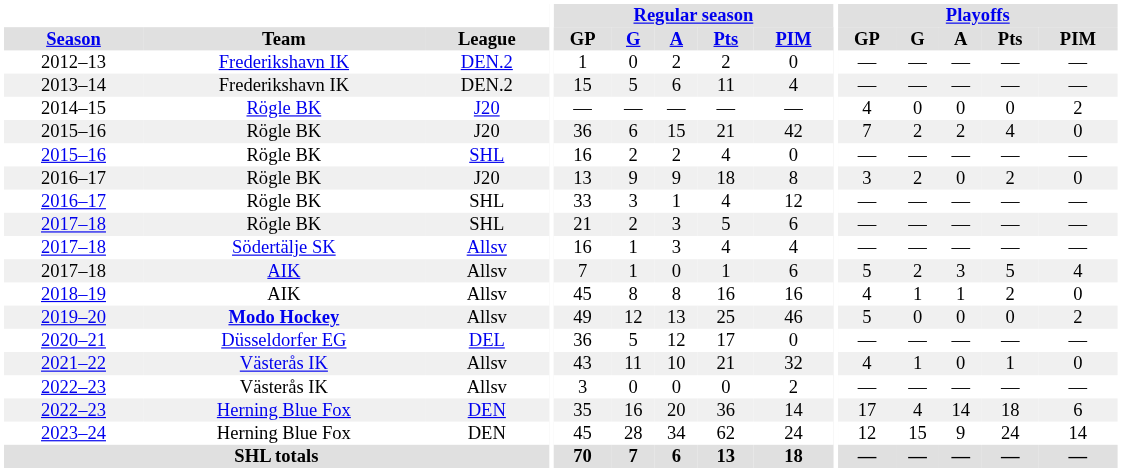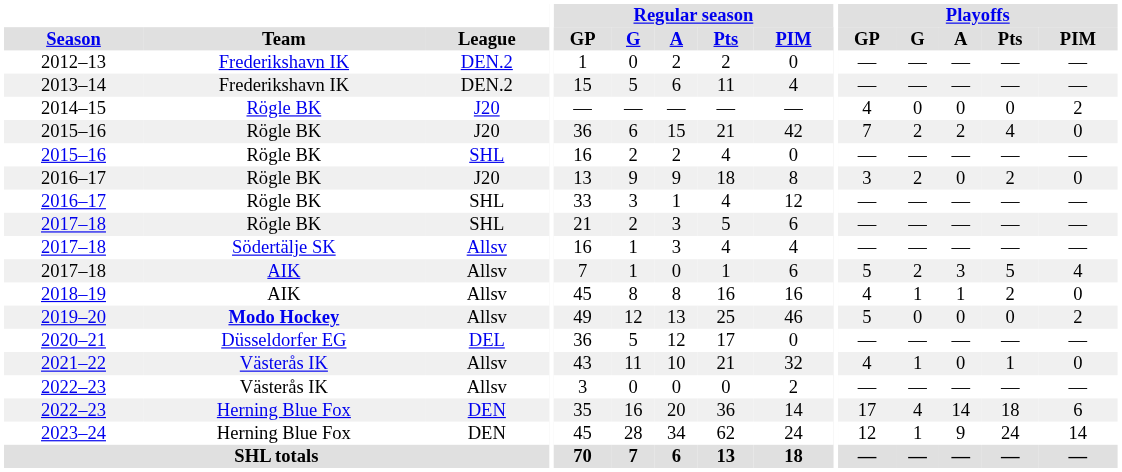 <table border="0" cellpadding="1" cellspacing="0" style="text-align:center; width:60em">
 <tr bgcolor="#e0e0e0">
 <th colspan="3" bgcolor="#ffffff"></th>
 <th rowspan="99" bgcolor="#ffffff"></th>
 <th colspan="5"><a href='#'>Regular season</a></th>
 <th rowspan="99" bgcolor="#ffffff"></th>
 <th colspan="5"><a href='#'>Playoffs</a></th>
 </tr>
 <tr bgcolor="#e0e0e0">
 <th><a href='#'>Season</a></th>
 <th>Team</th>
 <th>League</th>
 <th>GP</th>
 <th><a href='#'>G</a></th>
 <th><a href='#'>A</a></th>
 <th><a href='#'>Pts</a></th>
 <th><a href='#'>PIM</a></th>
 <th>GP</th>
 <th>G</th>
 <th>A</th>
 <th>Pts</th>
 <th>PIM</th>
 </tr>
 <tr>
 <td>2012–13</td>
 <td><a href='#'>Frederikshavn IK</a></td>
 <td><a href='#'>DEN.2</a></td>
 <td>1</td>
 <td>0</td>
 <td>2</td>
 <td>2</td>
 <td>0</td>
 <td>—</td>
 <td>—</td>
 <td>—</td>
 <td>—</td>
 <td>—</td>
 </tr>
 <tr bgcolor="#f0f0f0">
 <td>2013–14</td>
 <td>Frederikshavn IK</td>
 <td>DEN.2</td>
 <td>15</td>
 <td>5</td>
 <td>6</td>
 <td>11</td>
 <td>4</td>
 <td>—</td>
 <td>—</td>
 <td>—</td>
 <td>—</td>
 <td>—</td>
 </tr>
 <tr>
 <td>2014–15</td>
 <td><a href='#'>Rögle BK</a></td>
 <td><a href='#'>J20</a></td>
 <td>—</td>
 <td>—</td>
 <td>—</td>
 <td>—</td>
 <td>—</td>
 <td>4</td>
 <td>0</td>
 <td>0</td>
 <td>0</td>
 <td>2</td>
 </tr>
 <tr bgcolor="#f0f0f0">
 <td>2015–16</td>
 <td>Rögle BK</td>
 <td>J20</td>
 <td>36</td>
 <td>6</td>
 <td>15</td>
 <td>21</td>
 <td>42</td>
 <td>7</td>
 <td>2</td>
 <td>2</td>
 <td>4</td>
 <td>0</td>
 </tr>
 <tr>
 <td><a href='#'>2015–16</a></td>
 <td>Rögle BK</td>
 <td><a href='#'>SHL</a></td>
 <td>16</td>
 <td>2</td>
 <td>2</td>
 <td>4</td>
 <td>0</td>
 <td>—</td>
 <td>—</td>
 <td>—</td>
 <td>—</td>
 <td>—</td>
 </tr>
 <tr bgcolor="#f0f0f0">
 <td>2016–17</td>
 <td>Rögle BK</td>
 <td>J20</td>
 <td>13</td>
 <td>9</td>
 <td>9</td>
 <td>18</td>
 <td>8</td>
 <td>3</td>
 <td>2</td>
 <td>0</td>
 <td>2</td>
 <td>0</td>
 </tr>
 <tr>
 <td><a href='#'>2016–17</a></td>
 <td>Rögle BK</td>
 <td>SHL</td>
 <td>33</td>
 <td>3</td>
 <td>1</td>
 <td>4</td>
 <td>12</td>
 <td>—</td>
 <td>—</td>
 <td>—</td>
 <td>—</td>
 <td>—</td>
 </tr>
 <tr bgcolor="#f0f0f0">
 <td><a href='#'>2017–18</a></td>
 <td>Rögle BK</td>
 <td>SHL</td>
 <td>21</td>
 <td>2</td>
 <td>3</td>
 <td>5</td>
 <td>6</td>
 <td>—</td>
 <td>—</td>
 <td>—</td>
 <td>—</td>
 <td>—</td>
 </tr>
 <tr>
 <td><a href='#'>2017–18</a></td>
 <td><a href='#'>Södertälje SK</a></td>
 <td><a href='#'>Allsv</a></td>
 <td>16</td>
 <td>1</td>
 <td>3</td>
 <td>4</td>
 <td>4</td>
 <td>—</td>
 <td>—</td>
 <td>—</td>
 <td>—</td>
 <td>—</td>
 </tr>
 <tr bgcolor="#f0f0f0">
 <td>2017–18</td>
 <td><a href='#'>AIK</a></td>
 <td>Allsv</td>
 <td>7</td>
 <td>1</td>
 <td>0</td>
 <td>1</td>
 <td>6</td>
 <td>5</td>
 <td>2</td>
 <td>3</td>
 <td>5</td>
 <td>4</td>
 </tr>
 <tr>
 <td><a href='#'>2018–19</a></td>
 <td>AIK</td>
 <td>Allsv</td>
 <td>45</td>
 <td>8</td>
 <td>8</td>
 <td>16</td>
 <td>16</td>
 <td>4</td>
 <td>1</td>
 <td>1</td>
 <td>2</td>
 <td>0</td>
 </tr>
 <tr bgcolor="#f0f0f0">
 <td><a href='#'>2019–20</a></td>
 <td><strong><a href='#'>Modo Hockey</a></strong></td>
 <td>Allsv</td>
 <td>49</td>
 <td>12</td>
 <td>13</td>
 <td>25</td>
 <td>46</td>
 <td>5</td>
 <td>0</td>
 <td>0</td>
 <td>0</td>
 <td>2</td>
 </tr>
 <tr>
 <td><a href='#'>2020–21</a></td>
 <td><a href='#'>Düsseldorfer EG</a></td>
 <td><a href='#'>DEL</a></td>
 <td>36</td>
 <td>5</td>
 <td>12</td>
 <td>17</td>
 <td>0</td>
 <td>—</td>
 <td>—</td>
 <td>—</td>
 <td>—</td>
 <td>—</td>
 </tr>
 <tr bgcolor="#f0f0f0">
 <td><a href='#'>2021–22</a></td>
 <td><a href='#'>Västerås IK</a></td>
 <td>Allsv</td>
 <td>43</td>
 <td>11</td>
 <td>10</td>
 <td>21</td>
 <td>32</td>
 <td>4</td>
 <td>1</td>
 <td>0</td>
 <td>1</td>
 <td>0</td>
 </tr>
 <tr>
 <td><a href='#'>2022–23</a></td>
 <td>Västerås IK</td>
 <td>Allsv</td>
 <td>3</td>
 <td>0</td>
 <td>0</td>
 <td>0</td>
 <td>2</td>
 <td>—</td>
 <td>—</td>
 <td>—</td>
 <td>—</td>
 <td>—</td>
 </tr>
 <tr bgcolor="#f0f0f0">
 <td><a href='#'>2022–23</a></td>
 <td><a href='#'>Herning Blue Fox</a></td>
 <td><a href='#'>DEN</a></td>
 <td>35</td>
 <td>16</td>
 <td>20</td>
 <td>36</td>
 <td>14</td>
 <td>17</td>
 <td>4</td>
 <td>14</td>
 <td>18</td>
 <td>6</td>
 </tr>
 <tr>
 <td><a href='#'>2023–24</a></td>
 <td>Herning Blue Fox</td>
 <td>DEN</td>
 <td>45</td>
 <td>28</td>
 <td>34</td>
 <td>62</td>
 <td>24</td>
 <td>12</td>
-<td>15</td>
+<td>1</td>
 <td>9</td>
 <td>24</td>
 <td>14</td>
 </tr>
 <tr bgcolor="#e0e0e0">
 <th colspan="3">SHL totals</th>
 <th>70</th>
 <th>7</th>
 <th>6</th>
 <th>13</th>
 <th>18</th>
 <th>—</th>
 <th>—</th>
 <th>—</th>
 <th>—</th>
 <th>—</th>
 </tr>
 </table>
